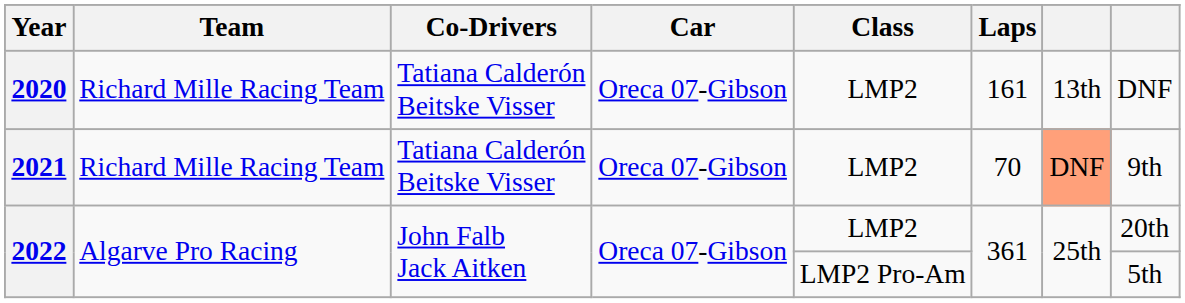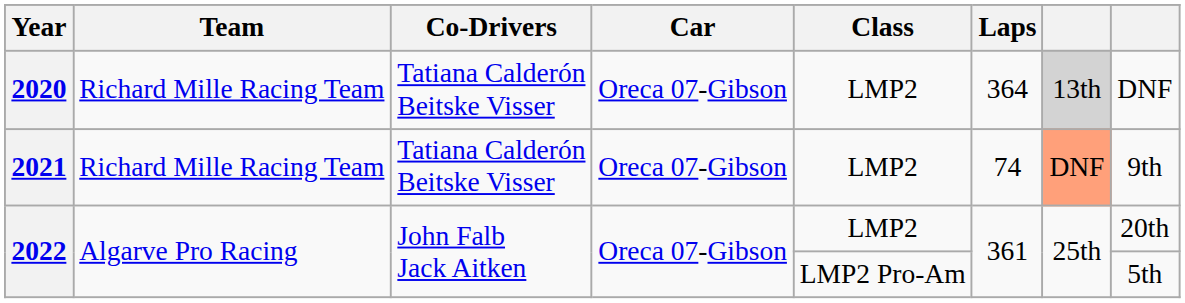 <table class="wikitable" style="text-align:center; font-size:90%">
 <tr>
 <th>Year</th>
 <th>Team</th>
 <th>Co-Drivers</th>
 <th>Car</th>
 <th>Class</th>
 <th>Laps</th>
 <th></th>
 <th></th>
 </tr>
 <tr>
 <th><a href='#'>2020</a></th>
 <td align="left"> <a href='#'>Richard Mille Racing Team</a></td>
 <td align="left"> <a href='#'>Tatiana Calderón</a><br> <a href='#'>Beitske Visser</a></td>
 <td align="left"><a href='#'>Oreca 07</a>-<a href='#'>Gibson</a></td>
 <td>LMP2</td>
-<td>161</td>
-<td>13th</td>
+<td>364</td>
+<td style="background: lightgrey;">13th</td>
 <td>DNF</td>
 </tr>
 <tr>
 <th><a href='#'>2021</a></th>
 <td align="left"> <a href='#'>Richard Mille Racing Team</a></td>
 <td align="left"> <a href='#'>Tatiana Calderón</a><br> <a href='#'>Beitske Visser</a></td>
 <td align="left"><a href='#'>Oreca 07</a>-<a href='#'>Gibson</a></td>
 <td>LMP2</td>
-<td>70</td>
+<td>74</td>
 <td style="background: lightsalmon;">DNF</td>
 <td>9th</td>
 </tr>
 <tr>
 <th rowspan="2"><a href='#'>2022</a></th>
 <td rowspan="2" align="left"> <a href='#'>Algarve Pro Racing</a></td>
 <td rowspan="2" align="left"> <a href='#'>John Falb</a><br> <a href='#'>Jack Aitken</a></td>
 <td rowspan="2" align="left"><a href='#'>Oreca 07</a>-<a href='#'>Gibson</a></td>
 <td>LMP2</td>
 <td rowspan="2">361</td>
 <td rowspan="2">25th</td>
 <td>20th</td>
 </tr>
 <tr>
 <td>LMP2 Pro-Am</td>
 <td>5th</td>
 </tr>
 </table>
